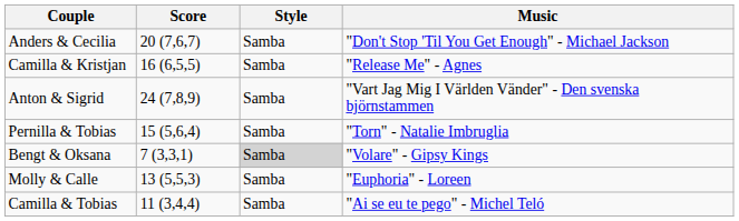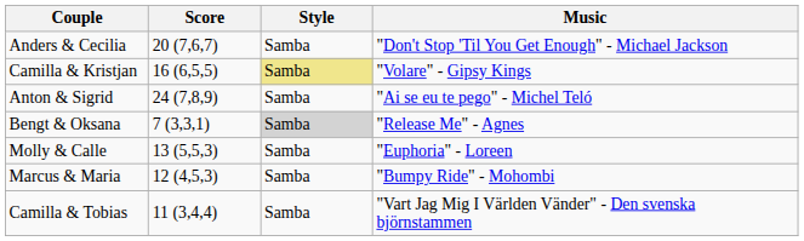 <table class="wikitable">
 <tr>
 <th width="130">Couple</th>
 <th width="100">Score</th>
 <th width="100">Style</th>
 <th width="400">Music</th>
 </tr>
 <tr>
 <td>Anders & Cecilia</td>
 <td>20 (7,6,7)</td>
 <td>Samba</td>
 <td>"<a href='#'>Don't Stop 'Til You Get Enough</a>" - <a href='#'>Michael Jackson</a></td>
 </tr>
 <tr>
 <td>Camilla & Kristjan</td>
 <td>16 (6,5,5)</td>
-<td>Samba</td>
-<td>"<a href='#'>Release Me</a>" - <a href='#'>Agnes</a></td>
+<td style="background: khaki;">Samba</td>
+<td>"<a href='#'>Volare</a>" - <a href='#'>Gipsy Kings</a></td>
 </tr>
 <tr>
 <td>Anton & Sigrid</td>
 <td>24 (7,8,9)</td>
 <td>Samba</td>
-<td>"Vart Jag Mig I Världen Vänder" - <a href='#'>Den svenska björnstammen</a></td>
-</tr>
-<tr>
-<td>Pernilla & Tobias</td>
-<td>15 (5,6,4)</td>
-<td>Samba</td>
-<td>"<a href='#'>Torn</a>" - <a href='#'>Natalie Imbruglia</a></td>
+<td>"<a href='#'>Ai se eu te pego</a>" - <a href='#'>Michel Teló</a></td>
 </tr>
 <tr>
 <td>Bengt & Oksana</td>
 <td>7 (3,3,1)</td>
 <td style="background: lightgrey;">Samba</td>
-<td>"<a href='#'>Volare</a>" - <a href='#'>Gipsy Kings</a></td>
+<td>"<a href='#'>Release Me</a>" - <a href='#'>Agnes</a></td>
 </tr>
 <tr>
 <td>Molly & Calle</td>
 <td>13 (5,5,3)</td>
 <td>Samba</td>
 <td>"<a href='#'>Euphoria</a>" - <a href='#'>Loreen</a></td>
 </tr>
 <tr>
+<td>Marcus & Maria</td>
+<td>12 (4,5,3)</td>
+<td>Samba</td>
+<td>"<a href='#'>Bumpy Ride</a>" - <a href='#'>Mohombi</a></td>
+</tr>
+<tr>
 <td>Camilla & Tobias</td>
 <td>11 (3,4,4)</td>
 <td>Samba</td>
-<td>"<a href='#'>Ai se eu te pego</a>" - <a href='#'>Michel Teló</a></td>
+<td>"Vart Jag Mig I Världen Vänder" - <a href='#'>Den svenska björnstammen</a></td>
 </tr>
 </table>
